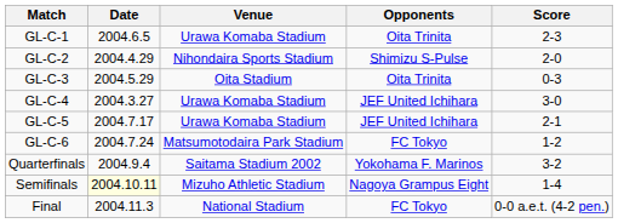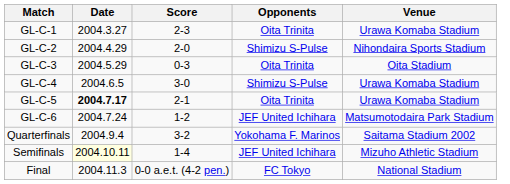 <table class="wikitable" style="text-align:center;">
 <tr>
 <th>Match</th>
 <th>Date</th>
+<th>Score</th>
+<th>Opponents</th>
 <th>Venue</th>
-<th>Opponents</th>
-<th>Score</th>
 </tr>
 <tr>
 <td>GL-C-1</td>
-<td>2004.6.5</td>
+<td>2004.3.27</td>
+<td>2-3</td>
+<td><a href='#'>Oita Trinita</a></td>
 <td><a href='#'>Urawa Komaba Stadium</a></td>
-<td><a href='#'>Oita Trinita</a></td>
-<td>2-3</td>
 </tr>
 <tr>
 <td>GL-C-2</td>
 <td>2004.4.29</td>
+<td>2-0</td>
+<td><a href='#'>Shimizu S-Pulse</a></td>
 <td><a href='#'>Nihondaira Sports Stadium</a></td>
-<td><a href='#'>Shimizu S-Pulse</a></td>
-<td>2-0</td>
 </tr>
 <tr>
 <td>GL-C-3</td>
 <td>2004.5.29</td>
+<td>0-3</td>
+<td><a href='#'>Oita Trinita</a></td>
 <td><a href='#'>Oita Stadium</a></td>
-<td><a href='#'>Oita Trinita</a></td>
-<td>0-3</td>
 </tr>
 <tr>
 <td>GL-C-4</td>
-<td>2004.3.27</td>
+<td>2004.6.5</td>
+<td>3-0</td>
+<td><a href='#'>Shimizu S-Pulse</a></td>
 <td><a href='#'>Urawa Komaba Stadium</a></td>
-<td><a href='#'>JEF United Ichihara</a></td>
-<td>3-0</td>
 </tr>
 <tr>
 <td>GL-C-5</td>
-<td>2004.7.17</td>
+<td><strong>2004.7.17</strong></td>
+<td>2-1</td>
+<td><a href='#'>Oita Trinita</a></td>
 <td><a href='#'>Urawa Komaba Stadium</a></td>
-<td><a href='#'>JEF United Ichihara</a></td>
-<td>2-1</td>
 </tr>
 <tr>
 <td>GL-C-6</td>
 <td>2004.7.24</td>
+<td>1-2</td>
+<td><a href='#'>JEF United Ichihara</a></td>
 <td><a href='#'>Matsumotodaira Park Stadium</a></td>
-<td><a href='#'>FC Tokyo</a></td>
-<td>1-2</td>
 </tr>
 <tr>
 <td>Quarterfinals</td>
 <td>2004.9.4</td>
+<td>3-2</td>
+<td><a href='#'>Yokohama F. Marinos</a></td>
 <td><a href='#'>Saitama Stadium 2002</a></td>
-<td><a href='#'>Yokohama F. Marinos</a></td>
-<td>3-2</td>
 </tr>
 <tr>
 <td>Semifinals</td>
 <td style="background: lightyellow;">2004.10.11</td>
+<td>1-4</td>
+<td><a href='#'>JEF United Ichihara</a></td>
 <td><a href='#'>Mizuho Athletic Stadium</a></td>
-<td><a href='#'>Nagoya Grampus Eight</a></td>
-<td>1-4</td>
 </tr>
 <tr>
 <td>Final</td>
 <td>2004.11.3</td>
+<td>0-0 a.e.t. (4-2 <a href='#'>pen.</a>)</td>
+<td><a href='#'>FC Tokyo</a></td>
 <td><a href='#'>National Stadium</a></td>
-<td><a href='#'>FC Tokyo</a></td>
-<td>0-0 a.e.t. (4-2 <a href='#'>pen.</a>)</td>
 </tr>
 </table>
